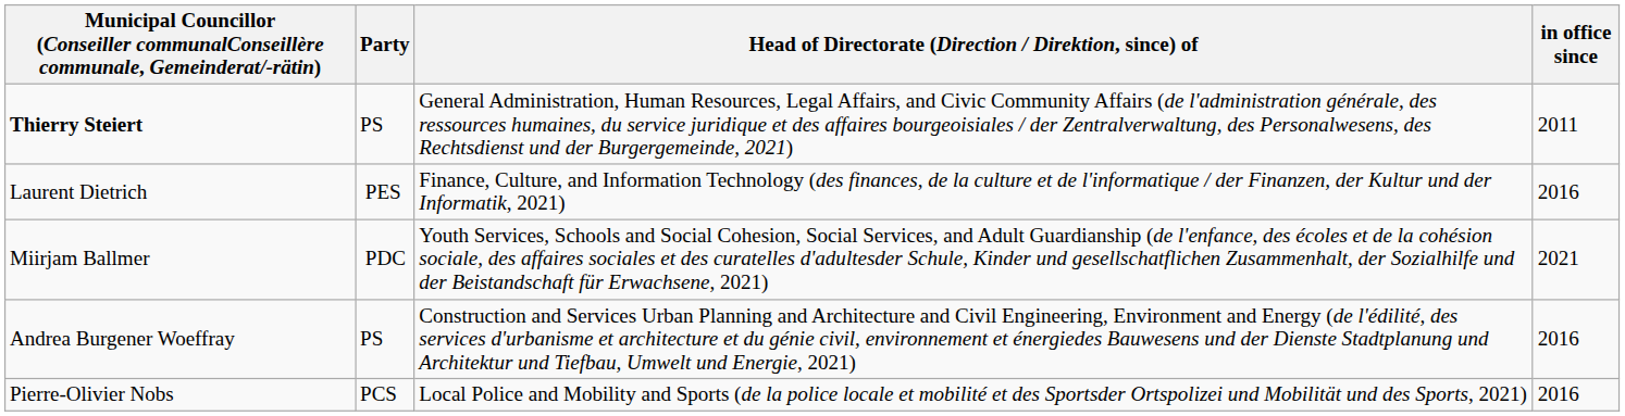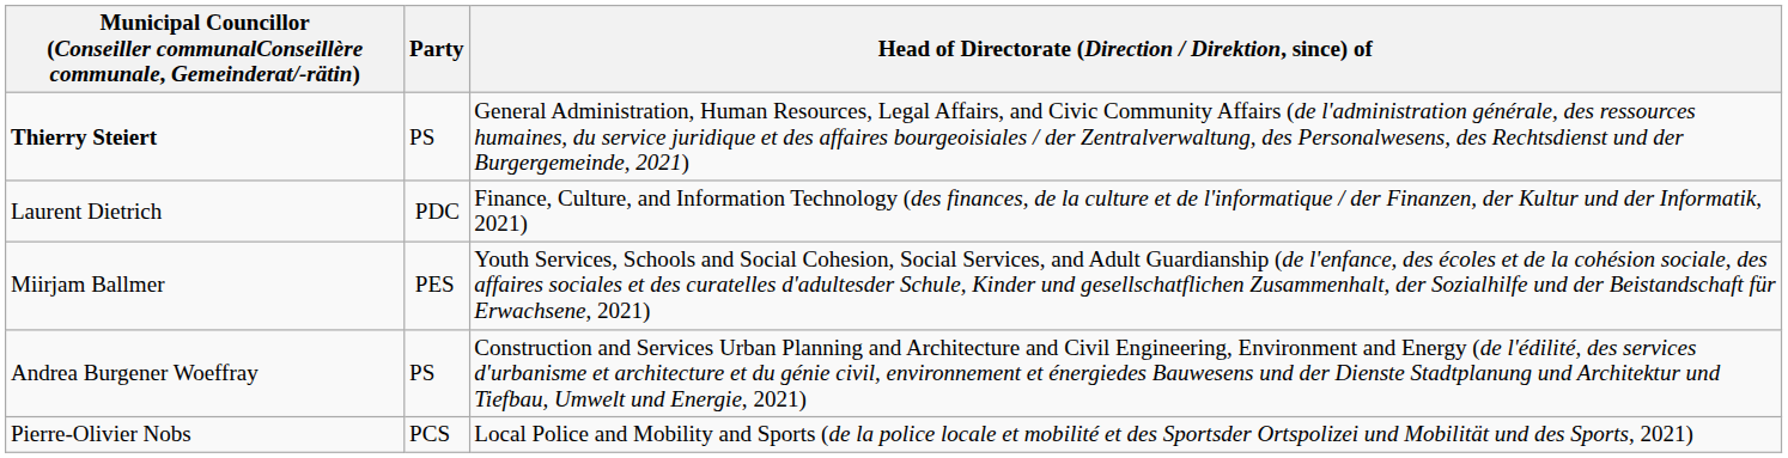 <table class="wikitable">
 <tr>
 <th>Municipal Councillor<br>(<em>Conseiller communalConseillère communale</em>, <em>Gemeinderat/-rätin</em>)</th>
 <th>Party</th>
 <th>Head of Directorate (<em>Direction / Direktion</em>, since) of</th>
-<th>in office since</th>
 </tr>
 <tr>
 <td><strong>Thierry Steiert</strong></td>
 <td> PS</td>
 <td>General Administration, Human Resources, Legal Affairs, and Civic Community Affairs (<em>de l'administration générale, des ressources humaines, du service juridique et des affaires bourgeoisiales / der Zentralverwaltung, des Personalwesens, des Rechtsdienst und der Burgergemeinde, 2021</em>)</td>
-<td>2011</td>
 </tr>
 <tr>
 <td>Laurent Dietrich</td>
-<td> PES</td>
+<td> PDC</td>
 <td>Finance, Culture, and Information Technology (<em>des finances, de la culture et de l'informatique / der Finanzen, der Kultur und der Informatik</em>, 2021)</td>
-<td>2016</td>
 </tr>
 <tr>
 <td>Miirjam Ballmer</td>
-<td> PDC</td>
+<td> PES</td>
 <td>Youth Services, Schools and Social Cohesion, Social Services, and Adult Guardianship (<em>de l'enfance, des écoles et de la cohésion sociale, des affaires sociales et des curatelles d'adultes</em><em>der Schule, Kinder und gesellschatflichen Zusammenhalt, der Sozialhilfe und der Beistandschaft für Erwachsene</em>, 2021)</td>
-<td>2021</td>
 </tr>
 <tr>
 <td>Andrea Burgener Woeffray</td>
 <td> PS</td>
 <td>Construction and Services Urban Planning and Architecture and Civil Engineering, Environment and Energy (<em>de l'édilité, des services d'urbanisme et architecture et du génie civil, environnement et énergie</em><em>des Bauwesens und der Dienste Stadtplanung und Architektur und Tiefbau, Umwelt und Energie</em>, 2021)</td>
-<td>2016</td>
 </tr>
 <tr>
 <td>Pierre-Olivier Nobs</td>
 <td> PCS</td>
 <td>Local Police and Mobility and Sports (<em>de la police locale et mobilité et des Sports</em><em>der Ortspolizei und Mobilität und des Sports</em>, 2021)</td>
-<td>2016</td>
 </tr>
 </table>
